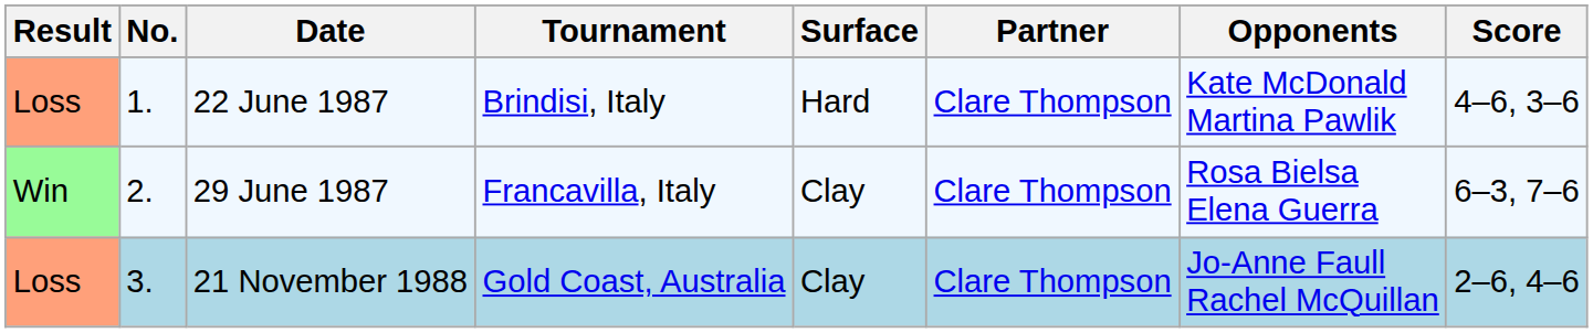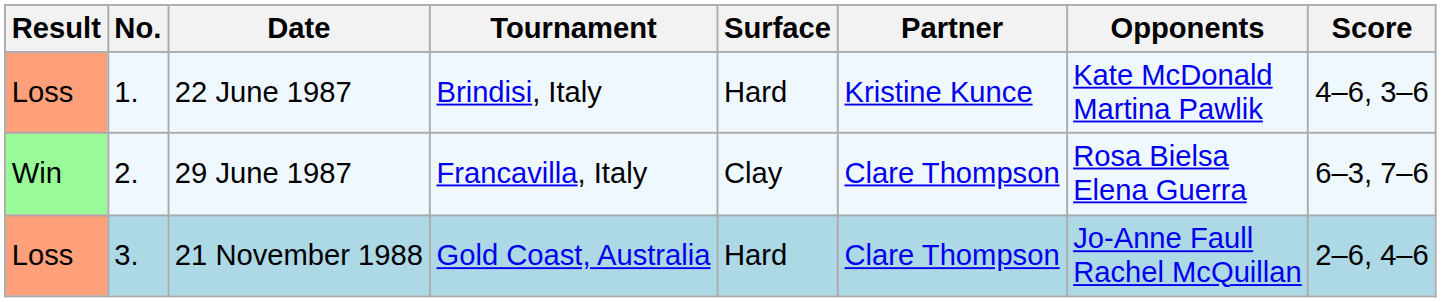 <table class="sortable wikitable" style=font-size:97%>
 <tr>
 <th>Result</th>
 <th>No.</th>
 <th>Date</th>
 <th>Tournament</th>
 <th>Surface</th>
 <th>Partner</th>
 <th>Opponents</th>
 <th>Score</th>
 </tr>
 <tr bgcolor="#f0f8ff">
 <td style="background:#ffa07a;">Loss</td>
 <td>1.</td>
 <td>22 June 1987</td>
 <td><a href='#'>Brindisi</a>, Italy</td>
 <td>Hard</td>
-<td> <a href='#'>Clare Thompson</a></td>
+<td> <a href='#'>Kristine Kunce</a></td>
 <td> <a href='#'>Kate McDonald</a> <br>  <a href='#'>Martina Pawlik</a></td>
 <td>4–6, 3–6</td>
 </tr>
 <tr bgcolor="#f0f8ff">
 <td style="background:#98fb98;">Win</td>
 <td>2.</td>
 <td>29 June 1987</td>
 <td><a href='#'>Francavilla</a>, Italy</td>
 <td>Clay</td>
 <td> <a href='#'>Clare Thompson</a></td>
 <td> <a href='#'>Rosa Bielsa</a> <br>  <a href='#'>Elena Guerra</a></td>
 <td>6–3, 7–6</td>
 </tr>
 <tr style="background:lightblue;">
 <td style="background:#ffa07a;">Loss</td>
 <td>3.</td>
 <td>21 November 1988</td>
 <td><a href='#'>Gold Coast, Australia</a></td>
-<td>Clay</td>
+<td>Hard</td>
 <td> <a href='#'>Clare Thompson</a></td>
 <td> <a href='#'>Jo-Anne Faull</a> <br>  <a href='#'>Rachel McQuillan</a></td>
 <td>2–6, 4–6</td>
 </tr>
 </table>
